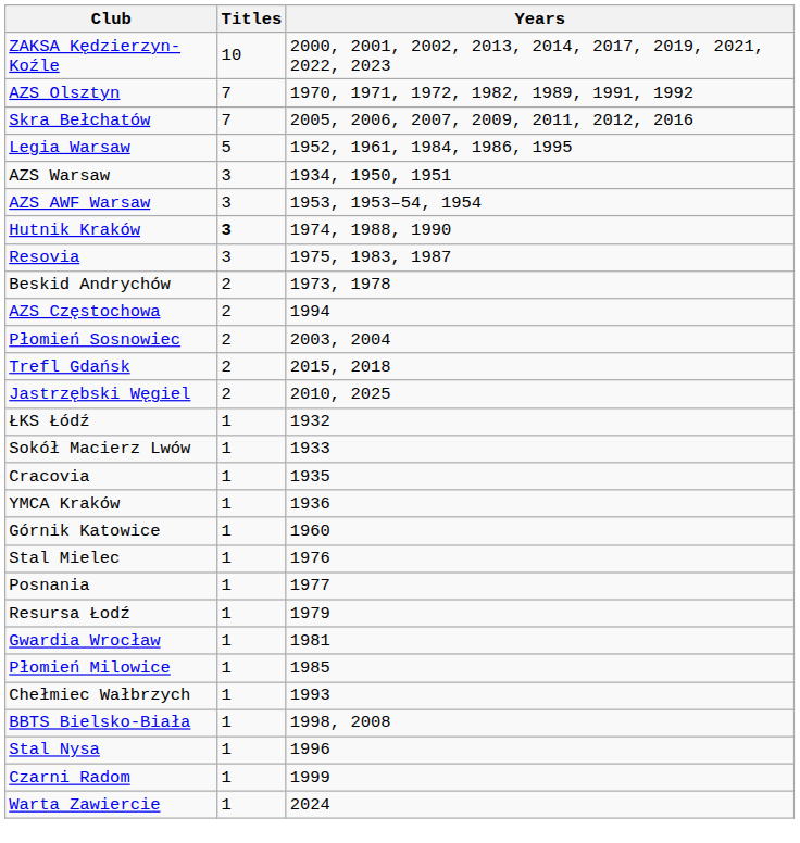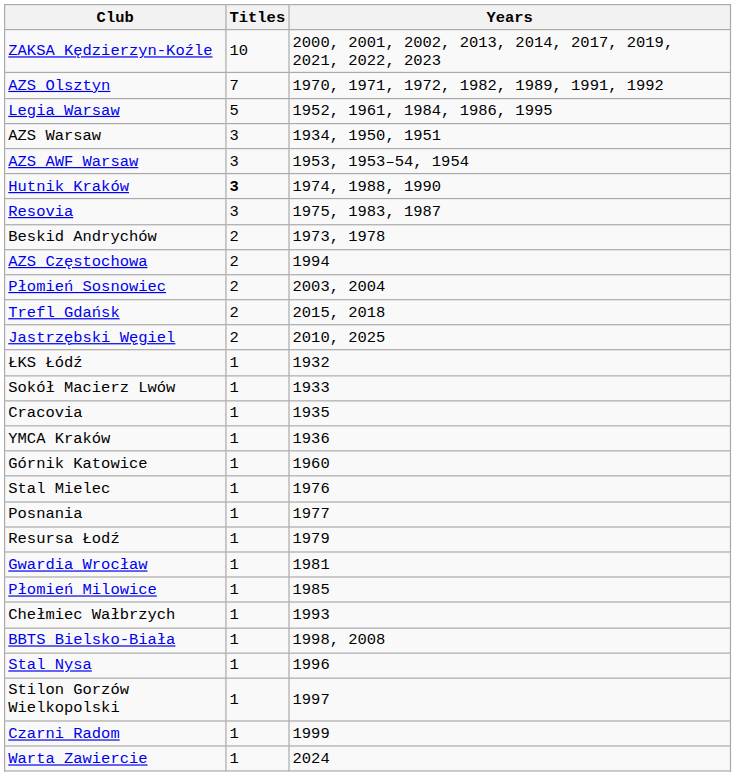 <table class="wikitable">
 <tr>
 <th>Club</th>
 <th>Titles</th>
 <th>Years</th>
 </tr>
 <tr>
 <td><a href='#'>ZAKSA Kędzierzyn-Koźle</a></td>
 <td>10</td>
 <td>2000, 2001, 2002, 2013, 2014, 2017, 2019, 2021, 2022, 2023</td>
 </tr>
 <tr>
 <td><a href='#'>AZS Olsztyn</a></td>
 <td>7</td>
 <td>1970, 1971, 1972, 1982, 1989, 1991, 1992</td>
-</tr>
-<tr>
-<td><a href='#'>Skra Bełchatów</a></td>
-<td>7</td>
-<td>2005, 2006, 2007, 2009, 2011, 2012, 2016</td>
 </tr>
 <tr>
 <td><a href='#'>Legia Warsaw</a></td>
 <td>5</td>
 <td>1952, 1961, 1984, 1986, 1995</td>
 </tr>
 <tr>
 <td>AZS Warsaw</td>
 <td>3</td>
 <td>1934, 1950, 1951</td>
 </tr>
 <tr>
 <td><a href='#'>AZS AWF Warsaw</a></td>
 <td>3</td>
 <td>1953, 1953–54, 1954</td>
 </tr>
 <tr>
 <td><a href='#'>Hutnik Kraków</a></td>
 <td><strong>3</strong></td>
 <td>1974, 1988, 1990</td>
 </tr>
 <tr>
 <td><a href='#'>Resovia</a></td>
 <td>3</td>
 <td>1975, 1983, 1987</td>
 </tr>
 <tr>
 <td>Beskid Andrychów</td>
 <td>2</td>
 <td>1973, 1978</td>
 </tr>
 <tr>
 <td><a href='#'>AZS Częstochowa</a></td>
 <td>2</td>
 <td>1994</td>
 </tr>
 <tr>
 <td><a href='#'>Płomień Sosnowiec</a></td>
 <td>2</td>
 <td>2003, 2004</td>
 </tr>
 <tr>
 <td><a href='#'>Trefl Gdańsk</a></td>
 <td>2</td>
 <td>2015, 2018</td>
 </tr>
 <tr>
 <td><a href='#'>Jastrzębski Węgiel</a></td>
 <td>2</td>
 <td>2010, 2025</td>
 </tr>
 <tr>
 <td>ŁKS Łódź</td>
 <td>1</td>
 <td>1932</td>
 </tr>
 <tr>
 <td>Sokół Macierz Lwów</td>
 <td>1</td>
 <td>1933</td>
 </tr>
 <tr>
 <td>Cracovia</td>
 <td>1</td>
 <td>1935</td>
 </tr>
 <tr>
 <td>YMCA Kraków</td>
 <td>1</td>
 <td>1936</td>
 </tr>
 <tr>
 <td>Górnik Katowice</td>
 <td>1</td>
 <td>1960</td>
 </tr>
 <tr>
 <td>Stal Mielec</td>
 <td>1</td>
 <td>1976</td>
 </tr>
 <tr>
 <td>Posnania</td>
 <td>1</td>
 <td>1977</td>
 </tr>
 <tr>
 <td>Resursa Łodź</td>
 <td>1</td>
 <td>1979</td>
 </tr>
 <tr>
 <td><a href='#'>Gwardia Wrocław</a></td>
 <td>1</td>
 <td>1981</td>
 </tr>
 <tr>
 <td><a href='#'>Płomień Milowice</a></td>
 <td>1</td>
 <td>1985</td>
 </tr>
 <tr>
 <td>Chełmiec Wałbrzych</td>
 <td>1</td>
 <td>1993</td>
 </tr>
 <tr>
 <td><a href='#'>BBTS Bielsko-Biała</a></td>
 <td>1</td>
 <td>1998, 2008</td>
 </tr>
 <tr>
 <td><a href='#'>Stal Nysa</a></td>
 <td>1</td>
 <td>1996</td>
 </tr>
 <tr>
+<td>Stilon Gorzów Wielkopolski</td>
+<td>1</td>
+<td>1997</td>
+</tr>
+<tr>
 <td><a href='#'>Czarni Radom</a></td>
 <td>1</td>
 <td>1999</td>
 </tr>
 <tr>
 <td><a href='#'>Warta Zawiercie</a></td>
 <td>1</td>
 <td>2024</td>
 </tr>
 </table>
